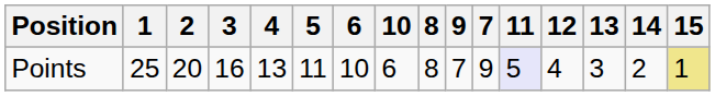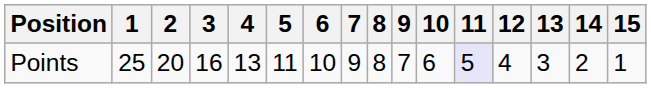 <table class="wikitable">
 <tr>
 <th>Position</th>
 <th>1</th>
 <th>2</th>
 <th>3</th>
 <th>4</th>
 <th>5</th>
 <th>6</th>
-<th>10</th>
+<th>7</th>
 <th>8</th>
 <th>9</th>
-<th>7</th>
+<th>10</th>
 <th>11</th>
 <th>12</th>
 <th>13</th>
 <th>14</th>
 <th>15</th>
 </tr>
 <tr>
 <td>Points</td>
 <td>25</td>
 <td>20</td>
 <td>16</td>
 <td>13</td>
 <td>11</td>
 <td>10</td>
-<td>6</td>
+<td>9</td>
 <td>8</td>
 <td>7</td>
-<td>9</td>
+<td>6</td>
 <td style="background: lavender;">5</td>
 <td>4</td>
 <td>3</td>
 <td>2</td>
-<td style="background: khaki;">1</td>
+<td>1</td>
 </tr>
 </table>
